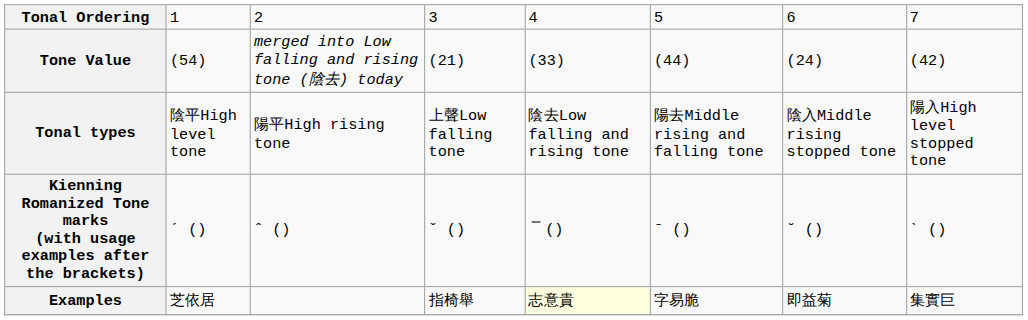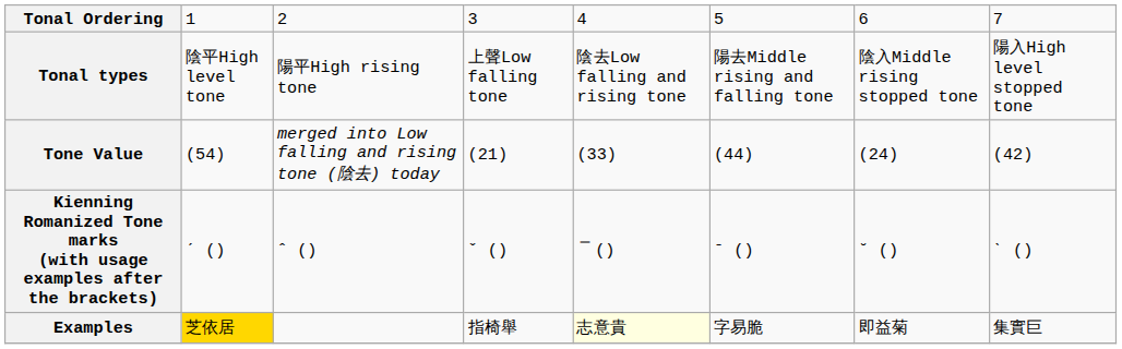 <table class="wikitable">
 <tr>
 <th>Tonal Ordering</th>
 <td>1</td>
 <td>2</td>
 <td>3</td>
 <td>4</td>
 <td>5</td>
 <td>6</td>
 <td>7</td>
 </tr>
 <tr>
+<th>Tonal types</th>
+<td>陰平High level tone</td>
+<td>陽平High rising tone</td>
+<td>上聲Low falling tone</td>
+<td>陰去Low falling and rising tone</td>
+<td>陽去Middle rising and falling tone</td>
+<td>陰入Middle rising stopped tone</td>
+<td>陽入High level stopped tone</td>
+</tr>
+<tr>
 <th>Tone Value</th>
 <td> (54)</td>
 <td><em>merged into Low falling and rising tone (陰去) today</em></td>
 <td> (21)</td>
 <td> (33)</td>
 <td> (44)</td>
 <td> (24)</td>
 <td> (42)</td>
-</tr>
-<tr>
-<th>Tonal types</th>
-<td>陰平High level tone</td>
-<td>陽平High rising tone</td>
-<td>上聲Low falling tone</td>
-<td>陰去Low falling and rising tone</td>
-<td>陽去Middle rising and falling tone</td>
-<td>陰入Middle rising stopped tone</td>
-<td>陽入High level stopped tone</td>
 </tr>
 <tr>
 <th>Kienning Romanized Tone marks<br>(with usage examples after the brackets)</th>
 <td><span>ˊ</span> ()</td>
 <td><span>ˆ</span> ()</td>
 <td><span>ˇ</span> ()</td>
 <td><span> ̿</span> ()</td>
 <td><span>ˉ</span> ()</td>
 <td><span>˘</span> ()</td>
 <td><span>ˋ</span> ()</td>
 </tr>
 <tr>
 <th>Examples</th>
-<td>芝依居</td>
+<td style="background: gold;">芝依居</td>
 <td></td>
 <td>指椅舉</td>
 <td style="background: lightyellow;">志意貴</td>
 <td>字易脆</td>
 <td>即益菊</td>
 <td>集實巨</td>
 </tr>
 <tr>
 </tr>
 </table>
